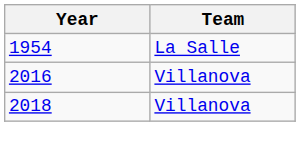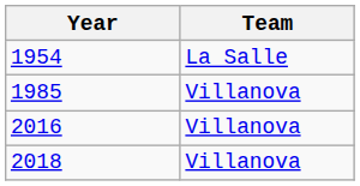 <table class="wikitable unsortable" style="text-align: left">
 <tr>
 <th width="100" class="unsortable">Year</th>
 <th width="100" class="unsortable">Team</th>
 </tr>
 <tr>
 <td><a href='#'>1954</a></td>
 <td><a href='#'>La Salle</a></td>
 </tr>
 <tr>
+<td><a href='#'>1985</a></td>
+<td><a href='#'>Villanova</a></td>
+</tr>
+<tr>
 <td><a href='#'>2016</a></td>
 <td><a href='#'>Villanova</a></td>
 </tr>
 <tr>
 <td><a href='#'>2018</a></td>
 <td><a href='#'>Villanova</a></td>
 </tr>
 </table>
